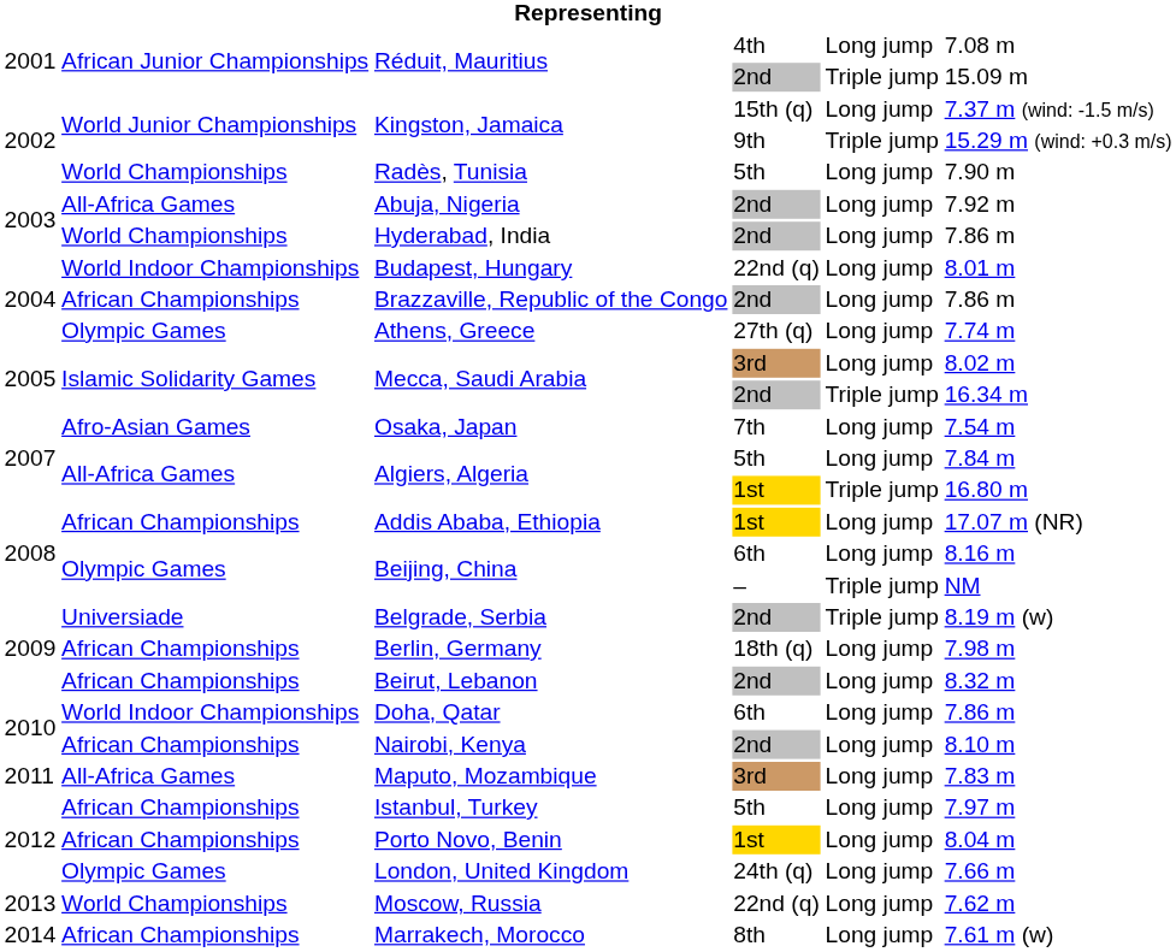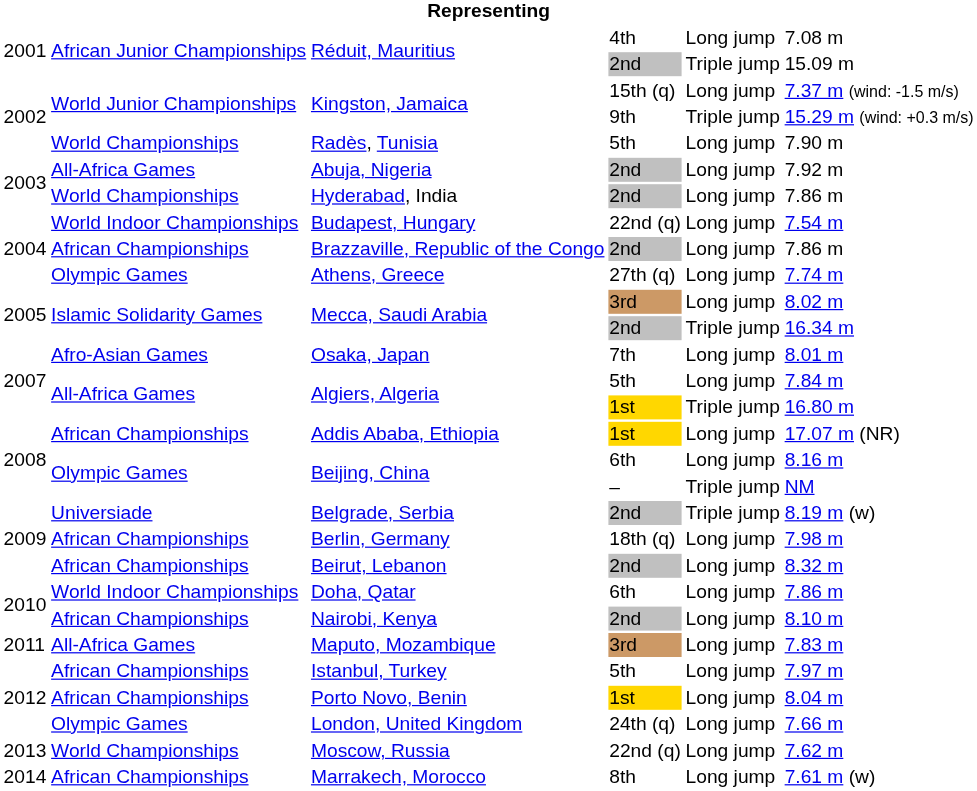 <table>
 <tr>
 <th colspan="6">Representing </th>
 </tr>
 <tr>
 <td rowspan=2>2001</td>
 <td rowspan=2><a href='#'>African Junior Championships</a></td>
 <td rowspan=2><a href='#'>Réduit, Mauritius</a></td>
 <td>4th</td>
 <td>Long jump</td>
 <td>7.08 m</td>
 </tr>
 <tr>
 <td bgcolor=silver>2nd</td>
 <td>Triple jump</td>
 <td>15.09 m</td>
 </tr>
 <tr>
 <td rowspan=3>2002</td>
 <td rowspan=2><a href='#'>World Junior Championships</a></td>
 <td rowspan=2><a href='#'>Kingston, Jamaica</a></td>
 <td>15th (q)</td>
 <td>Long jump</td>
 <td><a href='#'>7.37 m</a>  <small>(wind: -1.5 m/s)</small></td>
 </tr>
 <tr>
 <td>9th</td>
 <td>Triple jump</td>
 <td><a href='#'>15.29 m</a>  <small>(wind: +0.3 m/s)</small></td>
 </tr>
 <tr>
 <td><a href='#'>World Championships</a></td>
 <td><a href='#'>Radès</a>, <a href='#'>Tunisia</a></td>
 <td>5th</td>
 <td>Long jump</td>
 <td>7.90	 m</td>
 </tr>
 <tr>
 <td rowspan=2>2003</td>
 <td><a href='#'>All-Africa Games</a></td>
 <td><a href='#'>Abuja, Nigeria</a></td>
 <td bgcolor=silver>2nd</td>
 <td>Long jump</td>
 <td>7.92 m</td>
 </tr>
 <tr>
 <td><a href='#'>World Championships</a></td>
 <td><a href='#'>Hyderabad</a>, India</td>
 <td bgcolor=silver>2nd</td>
 <td>Long jump</td>
 <td>7.86 m</td>
 </tr>
 <tr>
 <td rowspan=3>2004</td>
 <td><a href='#'>World Indoor Championships</a></td>
 <td><a href='#'>Budapest, Hungary</a></td>
 <td>22nd (q)</td>
 <td>Long jump</td>
-<td><a href='#'>8.01 m</a></td>
+<td><a href='#'>7.54 m</a></td>
 </tr>
 <tr>
 <td><a href='#'>African Championships</a></td>
 <td><a href='#'>Brazzaville, Republic of the Congo</a></td>
 <td bgcolor=silver>2nd</td>
 <td>Long jump</td>
 <td>7.86 m</td>
 </tr>
 <tr>
 <td><a href='#'>Olympic Games</a></td>
 <td><a href='#'>Athens, Greece</a></td>
 <td>27th (q)</td>
 <td>Long jump</td>
 <td><a href='#'>7.74 m</a></td>
 </tr>
 <tr>
 <td rowspan=2>2005</td>
 <td rowspan=2><a href='#'>Islamic Solidarity Games</a></td>
 <td rowspan=2><a href='#'>Mecca, Saudi Arabia</a></td>
 <td bgcolor=cc9966>3rd</td>
 <td>Long jump</td>
 <td><a href='#'>8.02 m</a></td>
 </tr>
 <tr>
 <td bgcolor=silver>2nd</td>
 <td>Triple jump</td>
 <td><a href='#'>16.34 m</a></td>
 </tr>
 <tr>
 <td rowspan=3>2007</td>
 <td><a href='#'>Afro-Asian Games</a></td>
 <td><a href='#'>Osaka, Japan</a></td>
 <td>7th</td>
 <td>Long jump</td>
-<td><a href='#'>7.54 m</a></td>
+<td><a href='#'>8.01 m</a></td>
 </tr>
 <tr>
 <td rowspan=2><a href='#'>All-Africa Games</a></td>
 <td rowspan=2><a href='#'>Algiers, Algeria</a></td>
 <td>5th</td>
 <td>Long jump</td>
 <td><a href='#'>7.84 m</a></td>
 </tr>
 <tr>
 <td bgcolor=gold>1st</td>
 <td>Triple jump</td>
 <td><a href='#'>16.80 m</a></td>
 </tr>
 <tr>
 <td rowspan=3>2008</td>
 <td><a href='#'>African Championships</a></td>
 <td><a href='#'>Addis Ababa, Ethiopia</a></td>
 <td bgcolor=gold>1st</td>
 <td>Long jump</td>
 <td><a href='#'>17.07 m</a> (NR)</td>
 </tr>
 <tr>
 <td rowspan=2><a href='#'>Olympic Games</a></td>
 <td rowspan=2><a href='#'>Beijing, China</a></td>
 <td>6th</td>
 <td>Long jump</td>
 <td><a href='#'>8.16 m</a></td>
 </tr>
 <tr>
 <td>–</td>
 <td>Triple jump</td>
 <td><a href='#'>NM</a></td>
 </tr>
 <tr>
 <td rowspan=3>2009</td>
 <td><a href='#'>Universiade</a></td>
 <td><a href='#'>Belgrade, Serbia</a></td>
 <td bgcolor=silver>2nd</td>
 <td>Triple jump</td>
 <td><a href='#'>8.19 m</a> (w)</td>
 </tr>
 <tr>
 <td><a href='#'>African Championships</a></td>
 <td><a href='#'>Berlin, Germany</a></td>
 <td>18th (q)</td>
 <td>Long jump</td>
 <td><a href='#'>7.98 m</a></td>
 </tr>
 <tr>
 <td><a href='#'>African Championships</a></td>
 <td><a href='#'>Beirut, Lebanon</a></td>
 <td bgcolor=silver>2nd</td>
 <td>Long jump</td>
 <td><a href='#'>8.32 m</a></td>
 </tr>
 <tr>
 <td rowspan=2>2010</td>
 <td><a href='#'>World Indoor Championships</a></td>
 <td><a href='#'>Doha, Qatar</a></td>
 <td>6th</td>
 <td>Long jump</td>
 <td><a href='#'>7.86 m</a></td>
 </tr>
 <tr>
 <td><a href='#'>African Championships</a></td>
 <td><a href='#'>Nairobi, Kenya</a></td>
 <td bgcolor=silver>2nd</td>
 <td>Long jump</td>
 <td><a href='#'>8.10 m</a></td>
 </tr>
 <tr>
 <td>2011</td>
 <td><a href='#'>All-Africa Games</a></td>
 <td><a href='#'>Maputo, Mozambique</a></td>
 <td bgcolor=cc9966>3rd</td>
 <td>Long jump</td>
 <td><a href='#'>7.83 m</a></td>
 </tr>
 <tr>
 <td rowspan=3>2012</td>
 <td><a href='#'>African Championships</a></td>
 <td><a href='#'>Istanbul, Turkey</a></td>
 <td>5th</td>
 <td>Long jump</td>
 <td><a href='#'>7.97 m</a></td>
 </tr>
 <tr>
 <td><a href='#'>African Championships</a></td>
 <td><a href='#'>Porto Novo, Benin</a></td>
 <td bgcolor=gold>1st</td>
 <td>Long jump</td>
 <td><a href='#'>8.04 m</a></td>
 </tr>
 <tr>
 <td><a href='#'>Olympic Games</a></td>
 <td><a href='#'>London, United Kingdom</a></td>
 <td>24th (q)</td>
 <td>Long jump</td>
 <td><a href='#'>7.66 m</a></td>
 </tr>
 <tr>
 <td>2013</td>
 <td><a href='#'>World Championships</a></td>
 <td><a href='#'>Moscow, Russia</a></td>
 <td>22nd (q)</td>
 <td>Long jump</td>
 <td><a href='#'>7.62 m</a></td>
 </tr>
 <tr>
 <td>2014</td>
 <td><a href='#'>African Championships</a></td>
 <td><a href='#'>Marrakech, Morocco</a></td>
 <td>8th</td>
 <td>Long jump</td>
 <td><a href='#'>7.61 m</a> (w)</td>
 </tr>
 </table>
